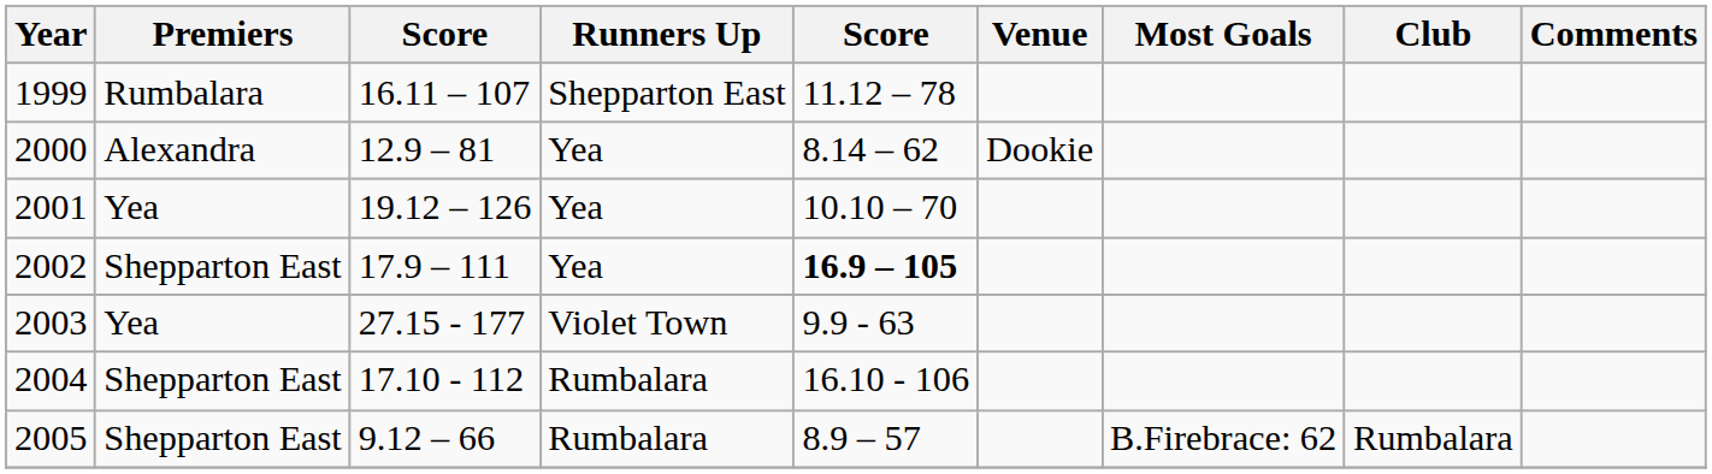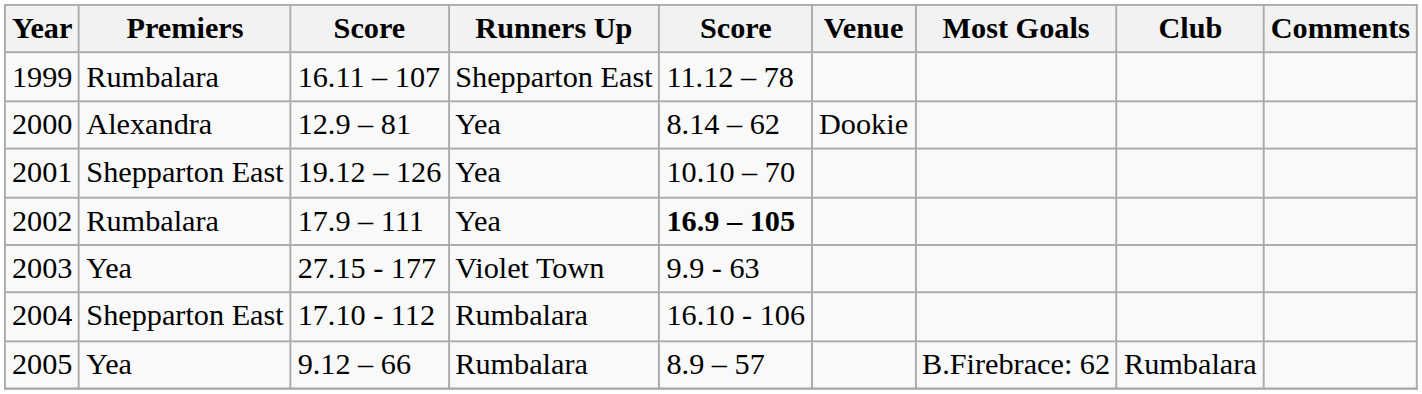 <table class="wikitable sortable">
 <tr>
 <th>Year</th>
 <th><span><strong>Premiers</strong></span></th>
 <th>Score</th>
 <th>Runners Up</th>
 <th>Score</th>
 <th>Venue</th>
 <th>Most Goals</th>
 <th>Club</th>
 <th>Comments</th>
 </tr>
 <tr>
 <td>1999</td>
 <td>Rumbalara</td>
 <td>16.11 – 107</td>
 <td>Shepparton East</td>
 <td>11.12 – 78</td>
 <td></td>
 <td></td>
 <td></td>
 <td></td>
 </tr>
 <tr>
 <td>2000</td>
 <td>Alexandra</td>
 <td>12.9 – 81</td>
 <td>Yea</td>
 <td>8.14 – 62</td>
 <td>Dookie</td>
 <td></td>
 <td></td>
 <td></td>
 </tr>
 <tr>
 <td>2001</td>
-<td>Yea</td>
+<td>Shepparton East</td>
 <td>19.12 – 126</td>
 <td>Yea</td>
 <td>10.10 – 70</td>
 <td></td>
 <td></td>
 <td></td>
 <td></td>
 </tr>
 <tr>
 <td>2002</td>
-<td>Shepparton East</td>
+<td>Rumbalara</td>
 <td>17.9 – 111</td>
 <td>Yea</td>
 <td><strong>16.9 – 105</strong></td>
 <td></td>
 <td></td>
 <td></td>
 <td></td>
 </tr>
 <tr>
 <td>2003</td>
 <td>Yea</td>
 <td>27.15 - 177</td>
 <td>Violet Town</td>
 <td>9.9 - 63</td>
 <td></td>
 <td></td>
 <td></td>
 <td></td>
 </tr>
 <tr>
 <td>2004</td>
 <td>Shepparton East</td>
 <td>17.10 - 112</td>
 <td>Rumbalara</td>
 <td>16.10 - 106</td>
 <td></td>
 <td></td>
 <td></td>
 <td></td>
 </tr>
 <tr>
 <td>2005</td>
-<td>Shepparton East</td>
+<td>Yea</td>
 <td>9.12 – 66</td>
 <td>Rumbalara</td>
 <td>8.9 – 57</td>
 <td></td>
 <td>B.Firebrace: 62</td>
 <td>Rumbalara</td>
 <td></td>
 </tr>
 <tr>
 </tr>
 </table>
